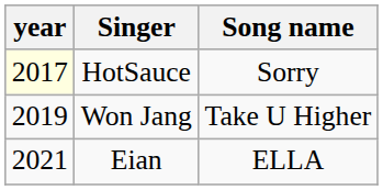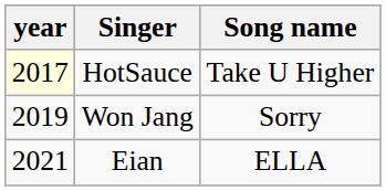 <table class = "wikitable" style = "text-align: center;">
 <tr>
 <th>year</th>
 <th>Singer</th>
 <th>Song name</th>
 </tr>
 <tr>
 <td style="background: lightyellow;">2017</td>
 <td>HotSauce</td>
-<td>Sorry  </td>
+<td>Take U Higher </td>
 </tr>
 <tr>
 <td>2019</td>
 <td>Won Jang</td>
-<td>Take U Higher </td>
+<td>Sorry  </td>
 </tr>
 <tr>
 <td>2021</td>
 <td>Eian</td>
 <td>ELLA</td>
 </tr>
 </table>
